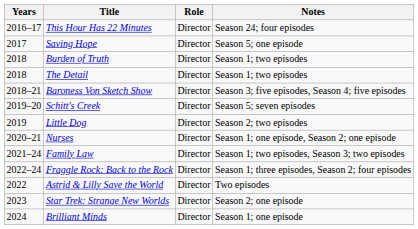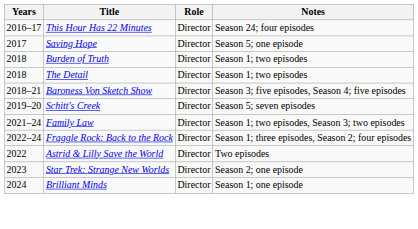 <table class="wikitable">
 <tr>
 <th>Years</th>
 <th>Title</th>
 <th>Role</th>
 <th>Notes</th>
 </tr>
 <tr>
 <td>2016–17</td>
 <td><em><a href='#'>This Hour Has 22 Minutes</a></em></td>
 <td>Director</td>
 <td>Season 24; four episodes</td>
 </tr>
 <tr>
 <td>2017</td>
 <td><em><a href='#'>Saving Hope</a></em></td>
 <td>Director</td>
 <td>Season 5; one episode</td>
 </tr>
 <tr>
 <td>2018</td>
 <td><a href='#'><em>Burden of Truth</em></a></td>
 <td>Director</td>
 <td>Season 1; two episodes</td>
 </tr>
 <tr>
 <td>2018</td>
 <td><em><a href='#'>The Detail</a></em></td>
 <td>Director</td>
 <td>Season 1; two episodes</td>
 </tr>
 <tr>
 <td>2018–21</td>
 <td><a href='#'><em>Baroness Von Sketch Show</em></a></td>
 <td>Director</td>
 <td>Season 3; five episodes, Season 4; five episodes</td>
 </tr>
 <tr>
 <td>2019–20</td>
 <td><em><a href='#'>Schitt's Creek</a></em></td>
 <td>Director</td>
 <td>Season 5; seven episodes</td>
 </tr>
 <tr>
-<td>2019</td>
-<td><a href='#'><em>Little Dog</em></a></td>
-<td>Director</td>
-<td>Season 2; two episodes</td>
-</tr>
-<tr>
-<td>2020–21</td>
-<td><a href='#'><em>Nurses</em></a></td>
-<td>Director</td>
-<td>Season 1; one episode, Season 2; one episode</td>
-</tr>
-<tr>
 <td>2021–24</td>
 <td><a href='#'><em>Family Law</em></a></td>
 <td>Director</td>
 <td>Season 1; two episodes, Season 3; two episodes</td>
 </tr>
 <tr>
 <td>2022–24</td>
 <td><em><a href='#'>Fraggle Rock: Back to the Rock</a></em></td>
 <td>Director</td>
 <td>Season 1; three episodes, Season 2; four episodes</td>
 </tr>
 <tr>
 <td>2022</td>
 <td><em><a href='#'>Astrid & Lilly Save the World</a></em></td>
 <td>Director</td>
 <td>Two episodes</td>
 </tr>
 <tr>
 <td>2023</td>
 <td><em><a href='#'>Star Trek: Strange New Worlds</a></em></td>
 <td>Director</td>
 <td>Season 2; one episode</td>
 </tr>
 <tr>
 <td>2024</td>
 <td><em><a href='#'>Brilliant Minds</a></em></td>
 <td>Director</td>
 <td>Season 1; one episode</td>
 </tr>
 </table>
